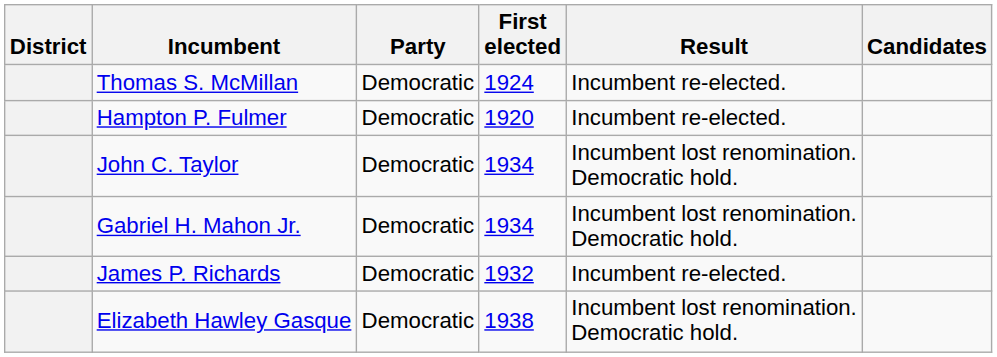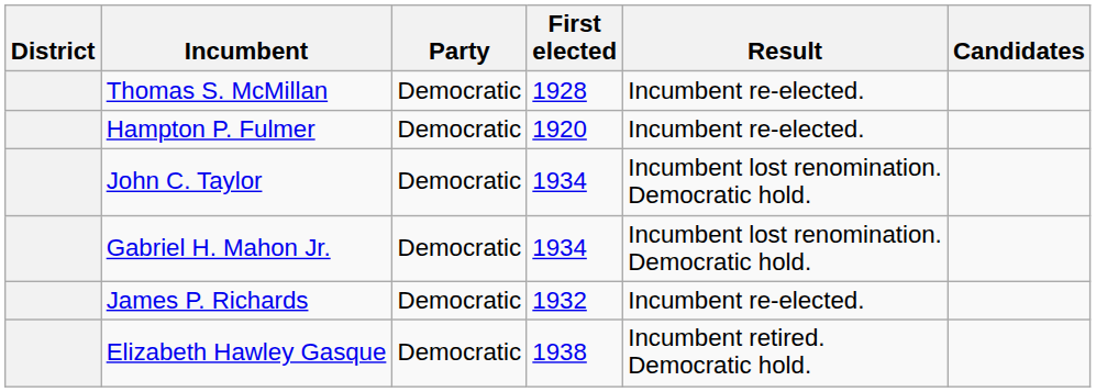 <table class=wikitable>
 <tr valign=bottom>
 <th>District</th>
 <th>Incumbent</th>
 <th>Party</th>
 <th>First<br>elected</th>
 <th>Result</th>
 <th>Candidates</th>
 </tr>
 <tr>
 <th></th>
 <td><a href='#'>Thomas S. McMillan</a></td>
 <td>Democratic</td>
-<td><a href='#'>1924</a></td>
+<td><a href='#'>1928</a></td>
 <td>Incumbent re-elected.</td>
 <td nowrap></td>
 </tr>
 <tr>
 <th></th>
 <td><a href='#'>Hampton P. Fulmer</a></td>
 <td>Democratic</td>
 <td><a href='#'>1920</a></td>
 <td>Incumbent re-elected.</td>
 <td nowrap></td>
 </tr>
 <tr>
 <th></th>
 <td><a href='#'>John C. Taylor</a></td>
 <td>Democratic</td>
 <td><a href='#'>1934</a></td>
 <td>Incumbent lost renomination.<br>Democratic hold.</td>
 <td nowrap></td>
 </tr>
 <tr>
 <th></th>
 <td><a href='#'>Gabriel H. Mahon Jr.</a></td>
 <td>Democratic</td>
 <td><a href='#'>1934</a></td>
 <td>Incumbent lost renomination.<br>Democratic hold.</td>
 <td nowrap></td>
 </tr>
 <tr>
 <th></th>
 <td><a href='#'>James P. Richards</a></td>
 <td>Democratic</td>
 <td><a href='#'>1932</a></td>
 <td>Incumbent re-elected.</td>
 <td nowrap></td>
 </tr>
 <tr>
 <th></th>
 <td><a href='#'>Elizabeth Hawley Gasque</a></td>
 <td>Democratic</td>
 <td><a href='#'>1938 </a></td>
-<td>Incumbent lost renomination.<br>Democratic hold.</td>
+<td>Incumbent retired.<br>Democratic hold.</td>
 <td nowrap></td>
 </tr>
 </table>
